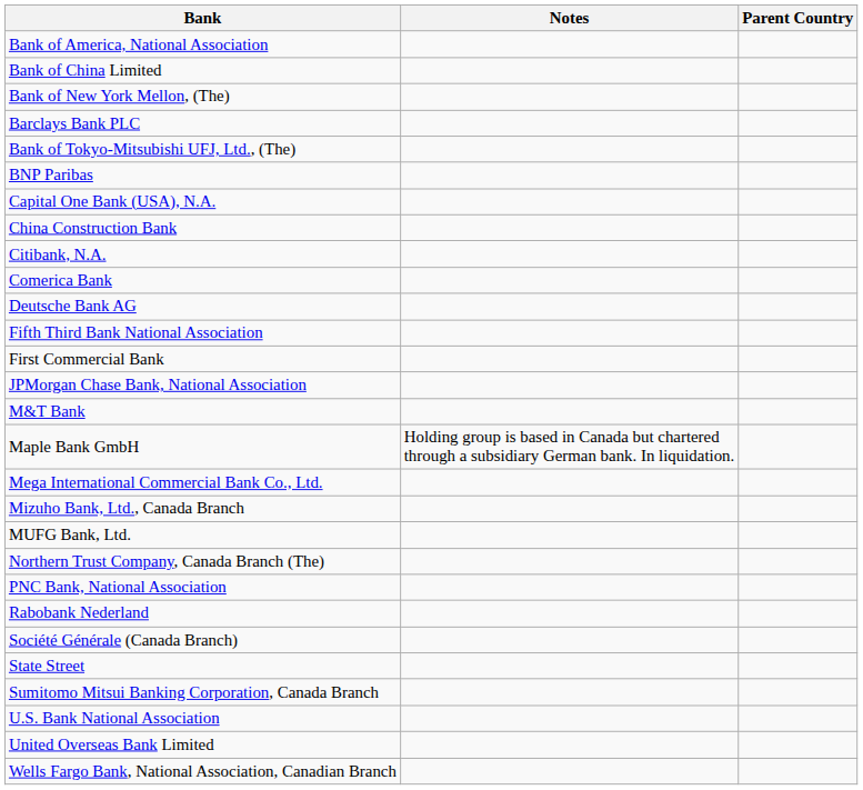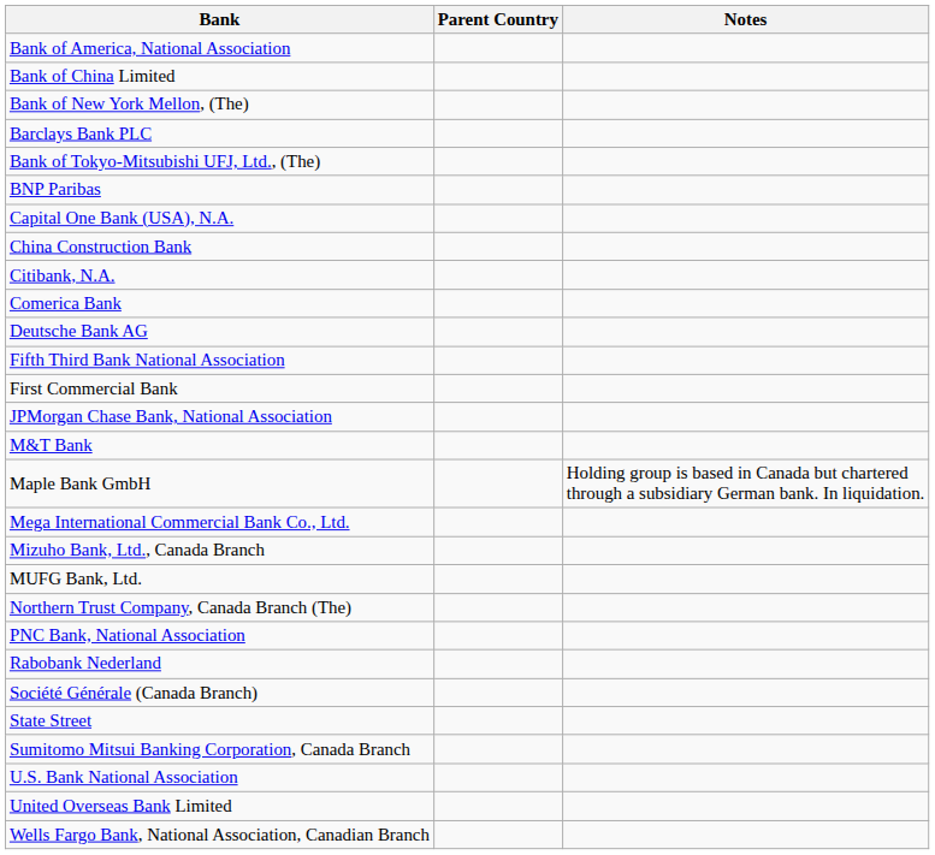 <table class="wikitable sortable">
 <tr>
 <th>Bank</th>
+<th>Parent Country</th>
 <th>Notes</th>
-<th>Parent Country</th>
 </tr>
 <tr>
 <td><a href='#'>Bank of America, National Association</a></td>
 <td></td>
 <td></td>
 </tr>
 <tr>
 <td><a href='#'>Bank of China</a> Limited</td>
 <td></td>
 <td></td>
 </tr>
 <tr>
 <td><a href='#'>Bank of New York Mellon</a>, (The)</td>
 <td></td>
 <td></td>
 </tr>
 <tr>
 <td><a href='#'>Barclays Bank PLC</a></td>
 <td></td>
 <td></td>
 </tr>
 <tr>
 <td><a href='#'>Bank of Tokyo-Mitsubishi UFJ, Ltd.</a>, (The)</td>
 <td></td>
 <td></td>
 </tr>
 <tr>
 <td><a href='#'>BNP Paribas</a></td>
 <td></td>
 <td></td>
 </tr>
 <tr>
 <td><a href='#'>Capital One Bank (USA), N.A.</a></td>
 <td></td>
 <td></td>
 </tr>
 <tr>
 <td><a href='#'>China Construction Bank</a></td>
 <td></td>
 <td></td>
 </tr>
 <tr>
 <td><a href='#'>Citibank, N.A.</a></td>
 <td></td>
 <td></td>
 </tr>
 <tr>
 <td><a href='#'>Comerica Bank</a></td>
 <td></td>
 <td></td>
 </tr>
 <tr>
 <td><a href='#'>Deutsche Bank AG</a></td>
 <td></td>
 <td></td>
 </tr>
 <tr>
 <td><a href='#'>Fifth Third Bank National Association</a></td>
 <td></td>
 <td></td>
 </tr>
 <tr>
 <td>First Commercial Bank</td>
 <td></td>
 <td></td>
 </tr>
 <tr>
 <td><a href='#'>JPMorgan Chase Bank, National Association</a></td>
 <td></td>
 <td></td>
 </tr>
 <tr>
 <td><a href='#'>M&T Bank</a></td>
 <td></td>
 <td></td>
 </tr>
 <tr>
 <td>Maple Bank GmbH</td>
+<td></td>
 <td>Holding group is based in Canada but chartered<br> through a subsidiary German bank. In liquidation.</td>
-<td></td>
 </tr>
 <tr>
 <td><a href='#'>Mega International Commercial Bank Co., Ltd.</a></td>
 <td></td>
 <td></td>
 </tr>
 <tr>
 <td><a href='#'>Mizuho Bank, Ltd.</a>, Canada Branch</td>
 <td></td>
 <td></td>
 </tr>
 <tr>
 <td>MUFG Bank, Ltd.</td>
 <td></td>
 <td></td>
 </tr>
 <tr>
 <td><a href='#'>Northern Trust Company</a>, Canada Branch (The)</td>
 <td></td>
 <td></td>
 </tr>
 <tr>
 <td><a href='#'>PNC Bank, National Association</a></td>
 <td></td>
 <td></td>
 </tr>
 <tr>
 <td><a href='#'>Rabobank Nederland</a></td>
 <td></td>
 <td></td>
 </tr>
 <tr>
 <td><a href='#'>Société Générale</a> (Canada Branch)</td>
 <td></td>
 <td></td>
 </tr>
 <tr>
 <td><a href='#'>State Street</a></td>
 <td></td>
 <td></td>
 </tr>
 <tr>
 <td><a href='#'>Sumitomo Mitsui Banking Corporation</a>, Canada Branch</td>
 <td></td>
 <td></td>
 </tr>
 <tr>
 <td><a href='#'>U.S. Bank National Association</a></td>
 <td></td>
 <td></td>
 </tr>
 <tr>
 <td><a href='#'>United Overseas Bank</a> Limited</td>
 <td></td>
 <td></td>
 </tr>
 <tr>
 <td><a href='#'>Wells Fargo Bank</a>, National Association, Canadian Branch</td>
 <td></td>
 <td></td>
 </tr>
 </table>
